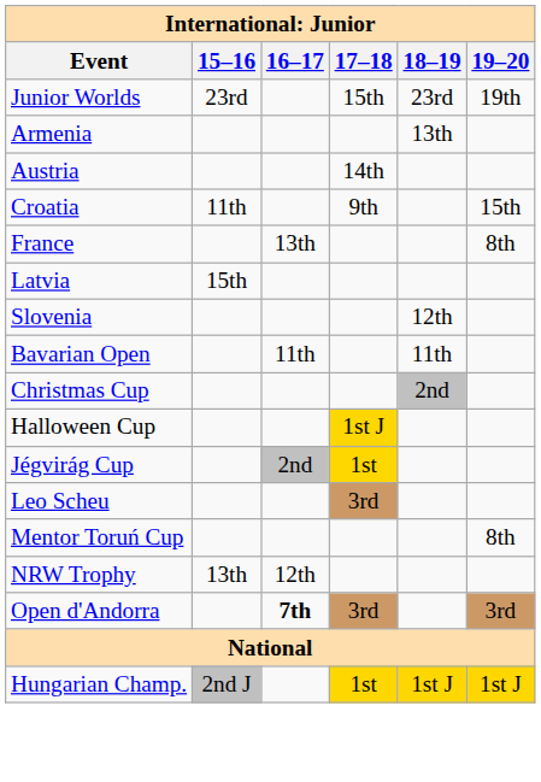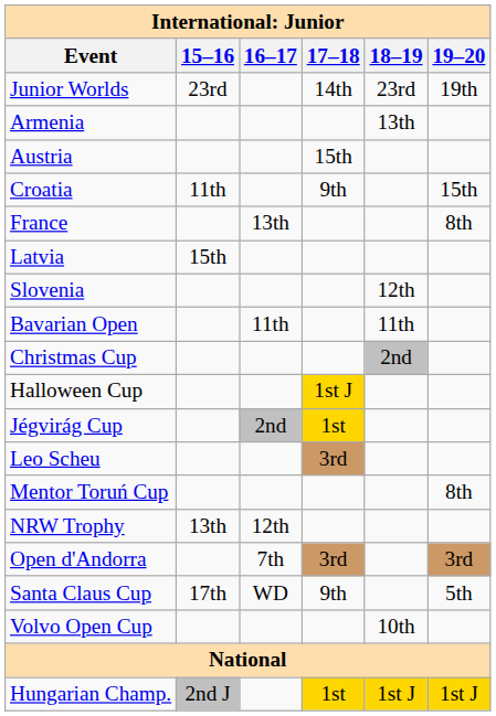 <table class="wikitable" style="text-align:center">
 <tr>
 <th colspan="6" style="background-color: #ffdead; " align="center">International: Junior</th>
 </tr>
 <tr>
 <th>Event</th>
 <th><a href='#'>15–16</a></th>
 <th><a href='#'>16–17</a></th>
 <th><a href='#'>17–18</a></th>
 <th><a href='#'>18–19</a></th>
 <th><a href='#'>19–20</a></th>
 </tr>
 <tr>
 <td align=left><a href='#'>Junior Worlds</a></td>
 <td>23rd</td>
 <td></td>
-<td>15th</td>
+<td>14th</td>
 <td>23rd</td>
 <td>19th</td>
 </tr>
 <tr>
 <td align=left> <a href='#'>Armenia</a></td>
 <td></td>
 <td></td>
 <td></td>
 <td>13th</td>
 <td></td>
 </tr>
 <tr>
 <td align=left> <a href='#'>Austria</a></td>
 <td></td>
 <td></td>
-<td>14th</td>
+<td>15th</td>
 <td></td>
 <td></td>
 </tr>
 <tr>
 <td align=left> <a href='#'>Croatia</a></td>
 <td>11th</td>
 <td></td>
 <td>9th</td>
 <td></td>
 <td>15th</td>
 </tr>
 <tr>
 <td align=left> <a href='#'>France</a></td>
 <td></td>
 <td>13th</td>
 <td></td>
 <td></td>
 <td>8th</td>
 </tr>
 <tr>
 <td align=left> <a href='#'>Latvia</a></td>
 <td>15th</td>
 <td></td>
 <td></td>
 <td></td>
 <td></td>
 </tr>
 <tr>
 <td align=left> <a href='#'>Slovenia</a></td>
 <td></td>
 <td></td>
 <td></td>
 <td>12th</td>
 <td></td>
 </tr>
 <tr>
 <td align=left><a href='#'>Bavarian Open</a></td>
 <td></td>
 <td>11th</td>
 <td></td>
 <td>11th</td>
 <td></td>
 </tr>
 <tr>
 <td align=left><a href='#'>Christmas Cup</a></td>
 <td></td>
 <td></td>
 <td></td>
 <td bgcolor=silver>2nd</td>
 <td></td>
 </tr>
 <tr>
 <td align=left>Halloween Cup</td>
 <td></td>
 <td></td>
 <td bgcolor=gold>1st J</td>
 <td></td>
 <td></td>
 </tr>
 <tr>
 <td align=left><a href='#'>Jégvirág Cup</a></td>
 <td></td>
 <td bgcolor=silver>2nd</td>
 <td bgcolor=gold>1st</td>
 <td></td>
 <td></td>
 </tr>
 <tr>
 <td align=left><a href='#'>Leo Scheu</a></td>
 <td></td>
 <td></td>
 <td bgcolor=cc9966>3rd</td>
 <td></td>
 <td></td>
 </tr>
 <tr>
 <td align=left><a href='#'>Mentor Toruń Cup</a></td>
 <td></td>
 <td></td>
 <td></td>
 <td></td>
 <td>8th</td>
 </tr>
 <tr>
 <td align=left><a href='#'>NRW Trophy</a></td>
 <td>13th</td>
 <td>12th</td>
 <td></td>
 <td></td>
 <td></td>
 </tr>
 <tr>
 <td align=left><a href='#'>Open d'Andorra</a></td>
 <td></td>
-<td><strong>7th</strong></td>
+<td>7th</td>
 <td bgcolor=cc9966>3rd</td>
 <td></td>
 <td bgcolor=cc9966>3rd</td>
+</tr>
+<tr>
+<td align=left><a href='#'>Santa Claus Cup</a></td>
+<td>17th</td>
+<td>WD</td>
+<td>9th</td>
+<td></td>
+<td>5th</td>
+</tr>
+<tr>
+<td align=left><a href='#'>Volvo Open Cup</a></td>
+<td></td>
+<td></td>
+<td></td>
+<td>10th</td>
+<td></td>
 </tr>
 <tr>
 <th colspan="6" style="background-color: #ffdead; " align="center">National</th>
 </tr>
 <tr>
 <td align=left><a href='#'>Hungarian Champ.</a></td>
 <td bgcolor=silver>2nd J</td>
 <td></td>
 <td bgcolor=gold>1st</td>
 <td bgcolor=gold>1st J</td>
 <td bgcolor=gold>1st J</td>
 </tr>
 </table>
